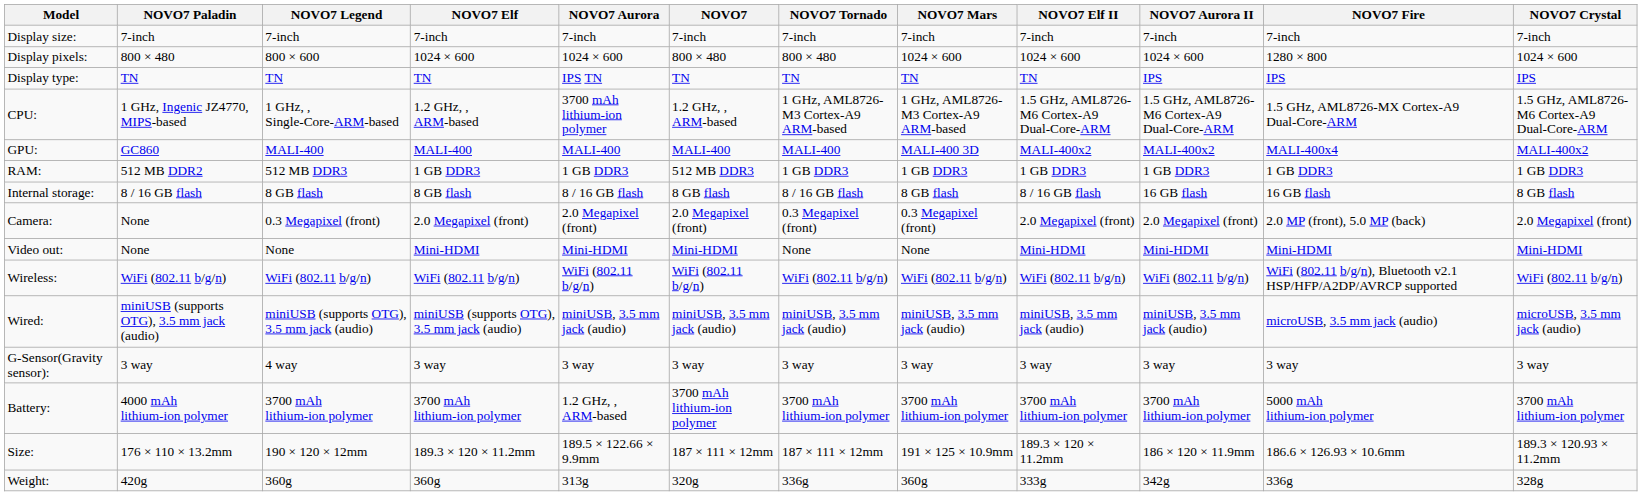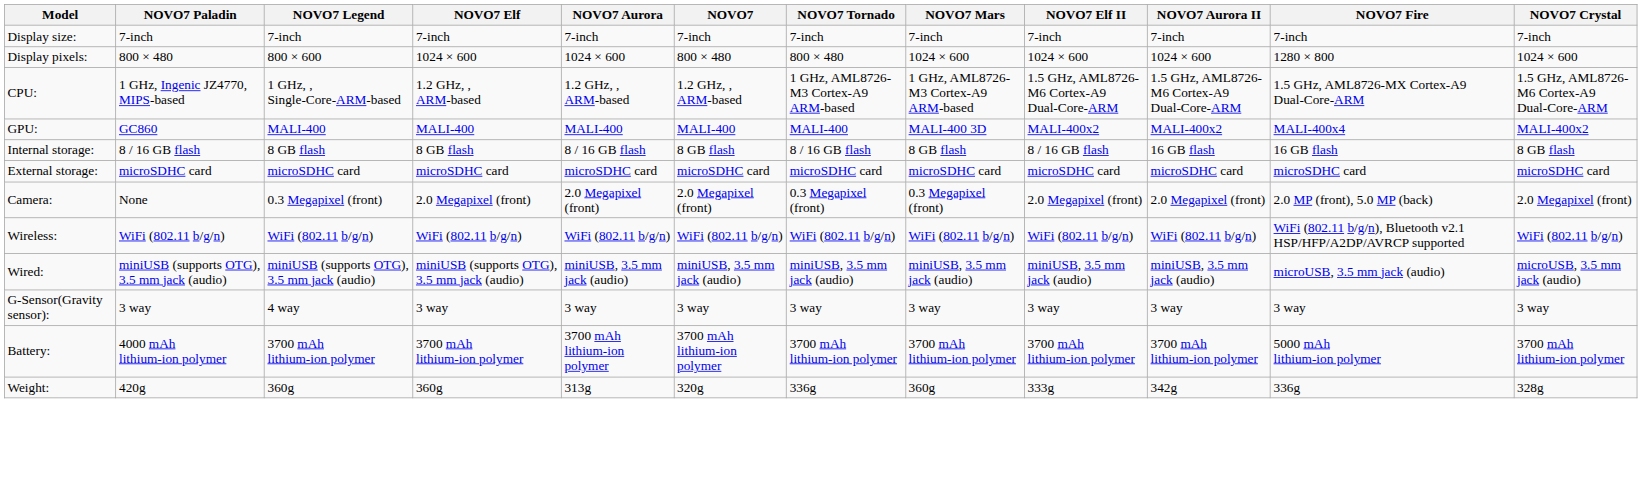 <table class="wikitable">
 <tr>
 <th>Model</th>
 <th>NOVO7 Paladin</th>
 <th>NOVO7 Legend</th>
 <th>NOVO7 Elf</th>
 <th>NOVO7 Aurora</th>
 <th>NOVO7 </th>
 <th>NOVO7 Tornado</th>
 <th>NOVO7 Mars</th>
 <th>NOVO7 Elf II</th>
 <th>NOVO7 Aurora II</th>
 <th>NOVO7 Fire</th>
 <th>NOVO7 Crystal</th>
 </tr>
 <tr>
 <td>Display size:</td>
 <td>7-inch</td>
 <td>7-inch</td>
 <td>7-inch</td>
 <td>7-inch</td>
 <td>7-inch</td>
 <td>7-inch</td>
 <td>7-inch</td>
 <td>7-inch</td>
 <td>7-inch</td>
 <td>7-inch</td>
 <td>7-inch</td>
 </tr>
 <tr>
 <td>Display pixels:</td>
 <td>800 × 480</td>
 <td>800 × 600</td>
 <td>1024 × 600</td>
 <td>1024 × 600</td>
 <td>800 × 480</td>
 <td>800 × 480</td>
 <td>1024 × 600</td>
 <td>1024 × 600</td>
 <td>1024 × 600</td>
 <td>1280 × 800</td>
 <td>1024 × 600</td>
 </tr>
 <tr>
-<td>Display type:</td>
-<td><a href='#'>TN</a></td>
-<td><a href='#'>TN</a></td>
-<td><a href='#'>TN</a></td>
-<td><a href='#'>IPS</a> <a href='#'>TN</a></td>
-<td><a href='#'>TN</a></td>
-<td><a href='#'>TN</a></td>
-<td><a href='#'>TN</a></td>
-<td><a href='#'>TN</a></td>
-<td><a href='#'>IPS</a></td>
-<td><a href='#'>IPS</a></td>
-<td><a href='#'>IPS</a></td>
-</tr>
-<tr>
 <td>CPU:</td>
 <td>1 GHz, <a href='#'>Ingenic</a> JZ4770,<br><a href='#'>MIPS</a>-based</td>
 <td>1 GHz, ,<br>Single-Core-<a href='#'>ARM</a>-based</td>
 <td>1.2 GHz, ,<br><a href='#'>ARM</a>-based</td>
-<td>3700 <a href='#'>mAh</a><br><a href='#'>lithium-ion polymer</a></td>
+<td>1.2 GHz, ,<br><a href='#'>ARM</a>-based</td>
 <td>1.2 GHz, ,<br><a href='#'>ARM</a>-based</td>
 <td>1 GHz, AML8726-M3 Cortex-A9<br><a href='#'>ARM</a>-based</td>
 <td>1 GHz, AML8726-M3 Cortex-A9<br><a href='#'>ARM</a>-based</td>
 <td>1.5 GHz, AML8726-M6 Cortex-A9<br>Dual-Core-<a href='#'>ARM</a></td>
 <td>1.5 GHz, AML8726-M6 Cortex-A9<br>Dual-Core-<a href='#'>ARM</a></td>
 <td>1.5 GHz, AML8726-MX Cortex-A9<br>Dual-Core-<a href='#'>ARM</a></td>
 <td>1.5 GHz, AML8726-M6 Cortex-A9<br>Dual-Core-<a href='#'>ARM</a></td>
 </tr>
 <tr>
 <td>GPU:</td>
 <td><a href='#'>GC860</a></td>
 <td><a href='#'>MALI-400</a></td>
 <td><a href='#'>MALI-400</a></td>
 <td><a href='#'>MALI-400</a></td>
 <td><a href='#'>MALI-400</a></td>
 <td><a href='#'>MALI-400</a></td>
 <td><a href='#'>MALI-400 3D</a></td>
 <td><a href='#'>MALI-400x2</a></td>
 <td><a href='#'>MALI-400x2</a></td>
 <td><a href='#'>MALI-400x4</a></td>
 <td><a href='#'>MALI-400x2</a></td>
 </tr>
 <tr>
-<td>RAM:</td>
-<td>512 MB <a href='#'>DDR2</a></td>
-<td>512 MB <a href='#'>DDR3</a></td>
-<td>1 GB <a href='#'>DDR3</a></td>
-<td>1 GB <a href='#'>DDR3</a></td>
-<td>512 MB <a href='#'>DDR3</a></td>
-<td>1 GB <a href='#'>DDR3</a></td>
-<td>1 GB <a href='#'>DDR3</a></td>
-<td>1 GB <a href='#'>DDR3</a></td>
-<td>1 GB <a href='#'>DDR3</a></td>
-<td>1 GB <a href='#'>DDR3</a></td>
-<td>1 GB <a href='#'>DDR3</a></td>
-</tr>
-<tr>
 <td>Internal storage:</td>
 <td>8 / 16 GB <a href='#'>flash</a></td>
 <td>8 GB <a href='#'>flash</a></td>
 <td>8 GB <a href='#'>flash</a></td>
 <td>8 / 16 GB <a href='#'>flash</a></td>
 <td>8 GB <a href='#'>flash</a></td>
 <td>8 / 16 GB <a href='#'>flash</a></td>
 <td>8 GB <a href='#'>flash</a></td>
 <td>8 / 16 GB <a href='#'>flash</a></td>
 <td>16 GB <a href='#'>flash</a></td>
 <td>16 GB <a href='#'>flash</a></td>
 <td>8 GB <a href='#'>flash</a></td>
 </tr>
 <tr>
+<td>External storage:</td>
+<td><a href='#'>microSDHC</a> card</td>
+<td><a href='#'>microSDHC</a> card</td>
+<td><a href='#'>microSDHC</a> card</td>
+<td><a href='#'>microSDHC</a> card</td>
+<td><a href='#'>microSDHC</a> card</td>
+<td><a href='#'>microSDHC</a> card</td>
+<td><a href='#'>microSDHC</a> card</td>
+<td><a href='#'>microSDHC</a> card</td>
+<td><a href='#'>microSDHC</a> card</td>
+<td><a href='#'>microSDHC</a> card</td>
+<td><a href='#'>microSDHC</a> card</td>
+</tr>
+<tr>
 <td>Camera:</td>
 <td>None</td>
 <td>0.3 <a href='#'>Megapixel</a> (front)</td>
 <td>2.0 <a href='#'>Megapixel</a> (front)</td>
 <td>2.0 <a href='#'>Megapixel</a> (front)</td>
 <td>2.0 <a href='#'>Megapixel</a> (front)</td>
 <td>0.3 <a href='#'>Megapixel</a> (front)</td>
 <td>0.3 <a href='#'>Megapixel</a> (front)</td>
 <td>2.0 <a href='#'>Megapixel</a> (front)</td>
 <td>2.0 <a href='#'>Megapixel</a> (front)</td>
 <td>2.0 <a href='#'>MP</a> (front), 5.0 <a href='#'>MP</a> (back)</td>
 <td>2.0 <a href='#'>Megapixel</a> (front)</td>
-</tr>
-<tr>
-<td>Video out:</td>
-<td>None</td>
-<td>None</td>
-<td><a href='#'>Mini-HDMI</a></td>
-<td><a href='#'>Mini-HDMI</a></td>
-<td><a href='#'>Mini-HDMI</a></td>
-<td>None</td>
-<td>None</td>
-<td><a href='#'>Mini-HDMI</a></td>
-<td><a href='#'>Mini-HDMI</a></td>
-<td><a href='#'>Mini-HDMI</a></td>
-<td><a href='#'>Mini-HDMI</a></td>
 </tr>
 <tr>
 <td>Wireless:</td>
 <td><a href='#'>WiFi</a> (<a href='#'>802.11</a> <a href='#'>b</a>/<a href='#'>g</a>/<a href='#'>n</a>)</td>
 <td><a href='#'>WiFi</a> (<a href='#'>802.11</a> <a href='#'>b</a>/<a href='#'>g</a>/<a href='#'>n</a>)</td>
 <td><a href='#'>WiFi</a> (<a href='#'>802.11</a> <a href='#'>b</a>/<a href='#'>g</a>/<a href='#'>n</a>)</td>
 <td><a href='#'>WiFi</a> (<a href='#'>802.11</a> <a href='#'>b</a>/<a href='#'>g</a>/<a href='#'>n</a>)</td>
 <td><a href='#'>WiFi</a> (<a href='#'>802.11</a> <a href='#'>b</a>/<a href='#'>g</a>/<a href='#'>n</a>)</td>
 <td><a href='#'>WiFi</a> (<a href='#'>802.11</a> <a href='#'>b</a>/<a href='#'>g</a>/<a href='#'>n</a>)</td>
 <td><a href='#'>WiFi</a> (<a href='#'>802.11</a> <a href='#'>b</a>/<a href='#'>g</a>/<a href='#'>n</a>)</td>
 <td><a href='#'>WiFi</a> (<a href='#'>802.11</a> <a href='#'>b</a>/<a href='#'>g</a>/<a href='#'>n</a>)</td>
 <td><a href='#'>WiFi</a> (<a href='#'>802.11</a> <a href='#'>b</a>/<a href='#'>g</a>/<a href='#'>n</a>)</td>
 <td><a href='#'>WiFi</a> (<a href='#'>802.11</a> <a href='#'>b</a>/<a href='#'>g</a>/<a href='#'>n</a>), Bluetooth v2.1 HSP/HFP/A2DP/AVRCP supported</td>
 <td><a href='#'>WiFi</a> (<a href='#'>802.11</a> <a href='#'>b</a>/<a href='#'>g</a>/<a href='#'>n</a>)</td>
 </tr>
 <tr>
 <td>Wired:</td>
 <td><a href='#'>miniUSB</a> (supports <a href='#'>OTG</a>), <a href='#'>3.5 mm jack</a> (audio)</td>
 <td><a href='#'>miniUSB</a> (supports <a href='#'>OTG</a>), <a href='#'>3.5 mm jack</a> (audio)</td>
 <td><a href='#'>miniUSB</a> (supports <a href='#'>OTG</a>), <a href='#'>3.5 mm jack</a> (audio)</td>
 <td><a href='#'>miniUSB</a>, <a href='#'>3.5 mm jack</a> (audio)</td>
 <td><a href='#'>miniUSB</a>, <a href='#'>3.5 mm jack</a> (audio)</td>
 <td><a href='#'>miniUSB</a>, <a href='#'>3.5 mm jack</a> (audio)</td>
 <td><a href='#'>miniUSB</a>, <a href='#'>3.5 mm jack</a> (audio)</td>
 <td><a href='#'>miniUSB</a>, <a href='#'>3.5 mm jack</a> (audio)</td>
 <td><a href='#'>miniUSB</a>, <a href='#'>3.5 mm jack</a> (audio)</td>
 <td><a href='#'>microUSB</a>, <a href='#'>3.5 mm jack</a> (audio)</td>
 <td><a href='#'>microUSB</a>, <a href='#'>3.5 mm jack</a> (audio)</td>
 </tr>
 <tr>
 <td>G-Sensor(Gravity sensor):</td>
 <td>3 way</td>
 <td>4 way</td>
 <td>3 way</td>
 <td>3 way</td>
 <td>3 way</td>
 <td>3 way</td>
 <td>3 way</td>
 <td>3 way</td>
 <td>3 way</td>
 <td>3 way</td>
 <td>3 way</td>
 </tr>
 <tr>
 <td>Battery:</td>
 <td>4000 <a href='#'>mAh</a><br><a href='#'>lithium-ion polymer</a></td>
 <td>3700 <a href='#'>mAh</a><br><a href='#'>lithium-ion polymer</a></td>
 <td>3700 <a href='#'>mAh</a><br><a href='#'>lithium-ion polymer</a></td>
-<td>1.2 GHz, ,<br><a href='#'>ARM</a>-based</td>
+<td>3700 <a href='#'>mAh</a><br><a href='#'>lithium-ion polymer</a></td>
 <td>3700 <a href='#'>mAh</a><br><a href='#'>lithium-ion polymer</a></td>
 <td>3700 <a href='#'>mAh</a><br><a href='#'>lithium-ion polymer</a></td>
 <td>3700 <a href='#'>mAh</a><br><a href='#'>lithium-ion polymer</a></td>
 <td>3700 <a href='#'>mAh</a><br><a href='#'>lithium-ion polymer</a></td>
 <td>3700 <a href='#'>mAh</a><br><a href='#'>lithium-ion polymer</a></td>
 <td>5000 <a href='#'>mAh</a><br><a href='#'>lithium-ion polymer</a></td>
 <td>3700 <a href='#'>mAh</a><br><a href='#'>lithium-ion polymer</a></td>
-</tr>
-<tr>
-<td>Size:</td>
-<td>176 × 110 × 13.2mm</td>
-<td>190 × 120 × 12mm</td>
-<td>189.3 × 120 × 11.2mm</td>
-<td>189.5 × 122.66 × 9.9mm</td>
-<td>187 × 111 × 12mm</td>
-<td>187 × 111 × 12mm</td>
-<td>191 × 125 × 10.9mm</td>
-<td>189.3 × 120 × 11.2mm</td>
-<td>186 × 120 × 11.9mm</td>
-<td>186.6 × 126.93 × 10.6mm</td>
-<td>189.3 × 120.93 × 11.2mm</td>
 </tr>
 <tr>
 <td>Weight:</td>
 <td>420g</td>
 <td>360g</td>
 <td>360g</td>
 <td>313g</td>
 <td>320g</td>
 <td>336g</td>
 <td>360g</td>
 <td>333g</td>
 <td>342g</td>
 <td>336g</td>
 <td>328g</td>
 </tr>
 </table>
